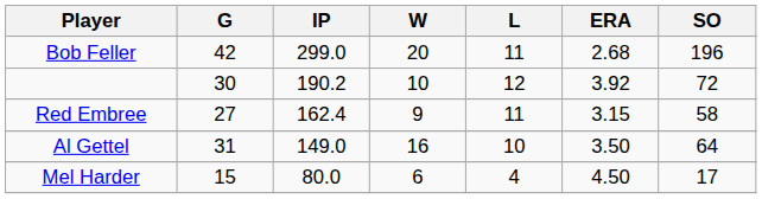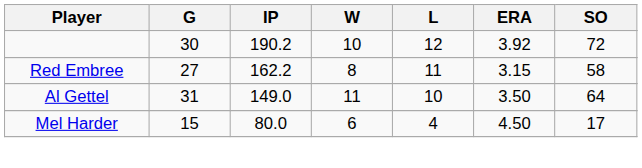 <table class="wikitable sortable">
 <tr>
 <th bgcolor="#DDDDFF" width="16%">Player</th>
 <th bgcolor="#DDDDFF" width="9%">G</th>
 <th bgcolor="#DDDDFF" width="9%">IP</th>
 <th bgcolor="#DDDDFF" width="9%">W</th>
 <th bgcolor="#DDDDFF" width="9%">L</th>
 <th bgcolor="#DDDDFF" width="9%">ERA</th>
 <th bgcolor="#DDDDFF" width="9%">SO</th>
 </tr>
 <tr>
-</tr>
-<tr align="center">
-<td><a href='#'>Bob Feller</a></td>
-<td>42</td>
-<td>299.0</td>
-<td>20</td>
-<td>11</td>
-<td>2.68</td>
-<td>196</td>
 </tr>
 <tr align="center">
 <td></td>
 <td>30</td>
 <td>190.2</td>
 <td>10</td>
 <td>12</td>
 <td>3.92</td>
 <td>72</td>
 </tr>
 <tr>
 </tr>
 <tr align="center">
 <td><a href='#'>Red Embree</a></td>
 <td>27</td>
-<td>162.4</td>
-<td>9</td>
+<td>162.2</td>
+<td>8</td>
 <td>11</td>
 <td>3.15</td>
 <td>58</td>
 </tr>
 <tr>
 </tr>
 <tr align="center">
 <td><a href='#'>Al Gettel</a></td>
 <td>31</td>
 <td>149.0</td>
-<td>16</td>
+<td>11</td>
 <td>10</td>
 <td>3.50</td>
 <td>64</td>
 </tr>
 <tr>
 </tr>
 <tr align="center">
 <td><a href='#'>Mel Harder</a></td>
 <td>15</td>
 <td>80.0</td>
 <td>6</td>
 <td>4</td>
 <td>4.50</td>
 <td>17</td>
 </tr>
 <tr align="center">
 </tr>
 </table>
